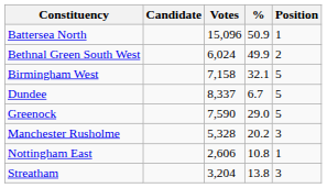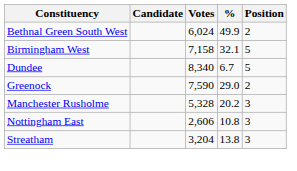 <table class="wikitable sortable">
 <tr>
 <th>Constituency</th>
 <th>Candidate</th>
 <th>Votes</th>
 <th>%</th>
 <th>Position</th>
-</tr>
-<tr>
-<td><a href='#'>Battersea North</a></td>
-<td></td>
-<td>15,096</td>
-<td>50.9</td>
-<td>1</td>
 </tr>
 <tr>
 <td><a href='#'>Bethnal Green South West</a></td>
 <td></td>
 <td>6,024</td>
 <td>49.9</td>
 <td>2</td>
 </tr>
 <tr>
 <td><a href='#'>Birmingham West</a></td>
 <td></td>
 <td>7,158</td>
 <td>32.1</td>
 <td>5</td>
 </tr>
 <tr>
 <td><a href='#'>Dundee</a></td>
 <td></td>
-<td>8,337</td>
+<td>8,340</td>
 <td>6.7</td>
 <td>5</td>
 </tr>
 <tr>
 <td><a href='#'>Greenock</a></td>
 <td></td>
 <td>7,590</td>
 <td>29.0</td>
-<td>5</td>
+<td>2</td>
 </tr>
 <tr>
 <td><a href='#'>Manchester Rusholme</a></td>
 <td></td>
 <td>5,328</td>
 <td>20.2</td>
 <td>3</td>
 </tr>
 <tr>
 <td><a href='#'>Nottingham East</a></td>
 <td></td>
 <td>2,606</td>
 <td>10.8</td>
-<td>1</td>
+<td>3</td>
 </tr>
 <tr>
 <td><a href='#'>Streatham</a></td>
 <td></td>
 <td>3,204</td>
 <td>13.8</td>
 <td>3</td>
 </tr>
 </table>
